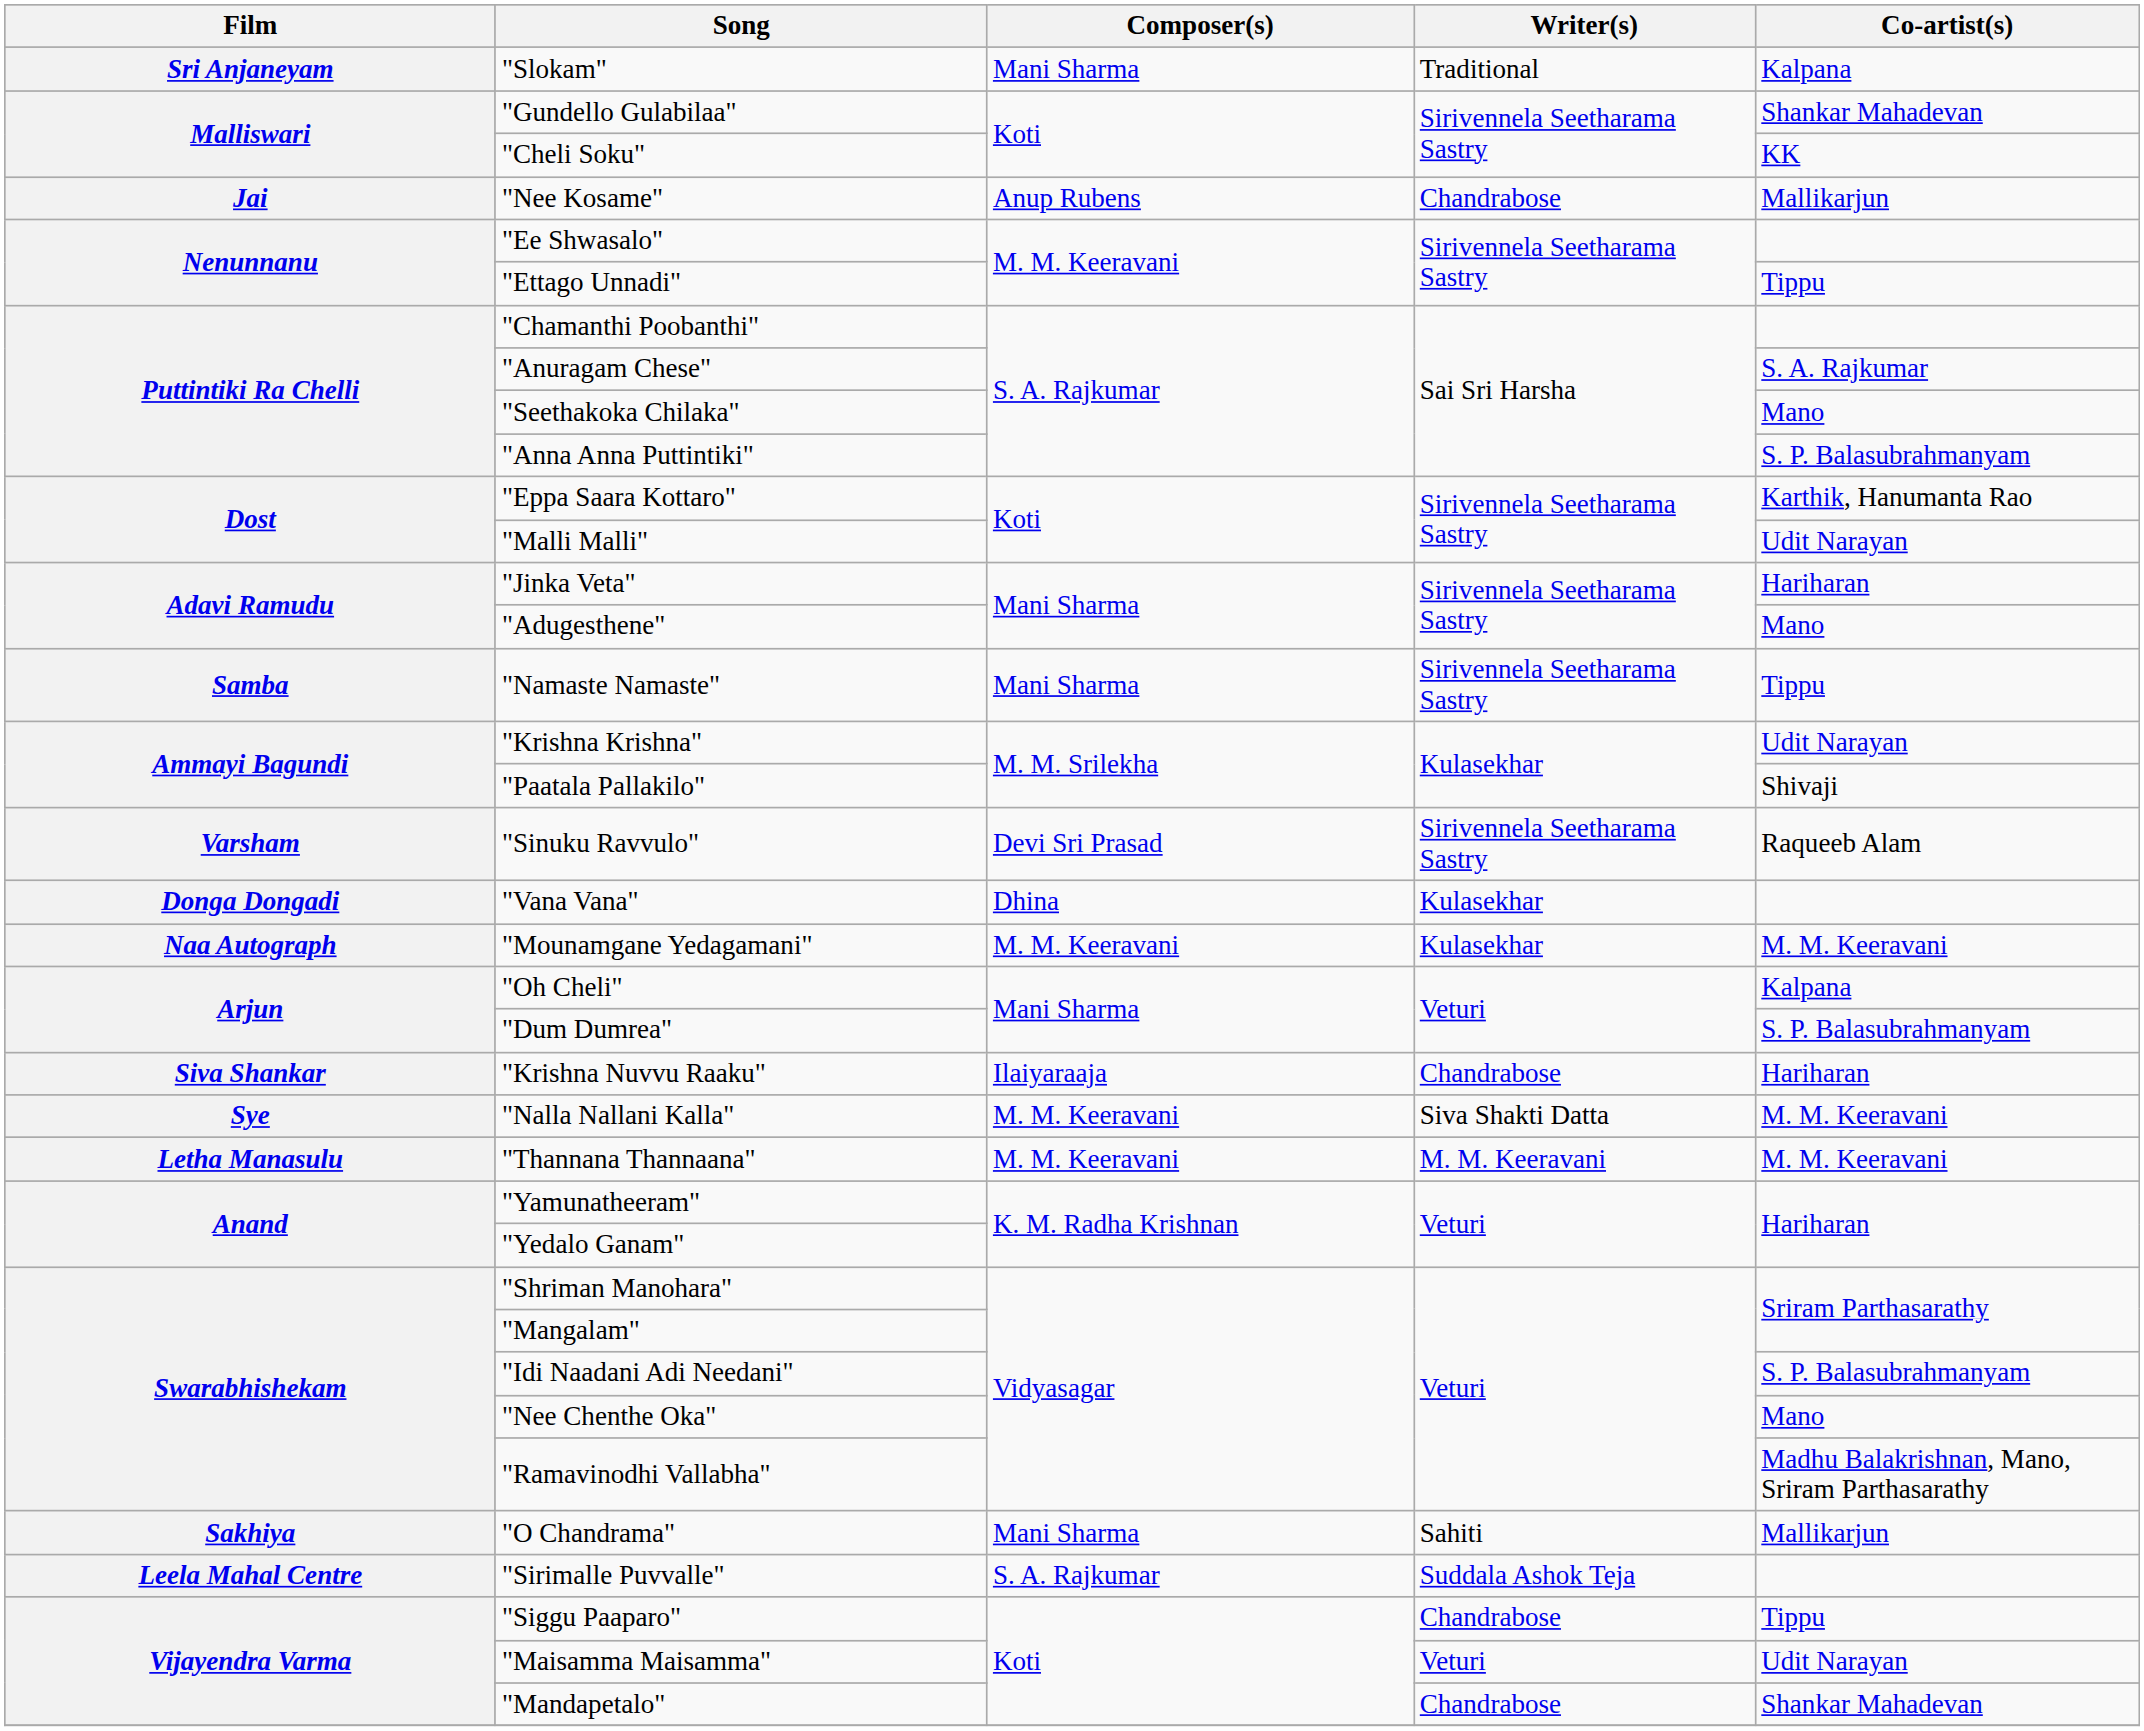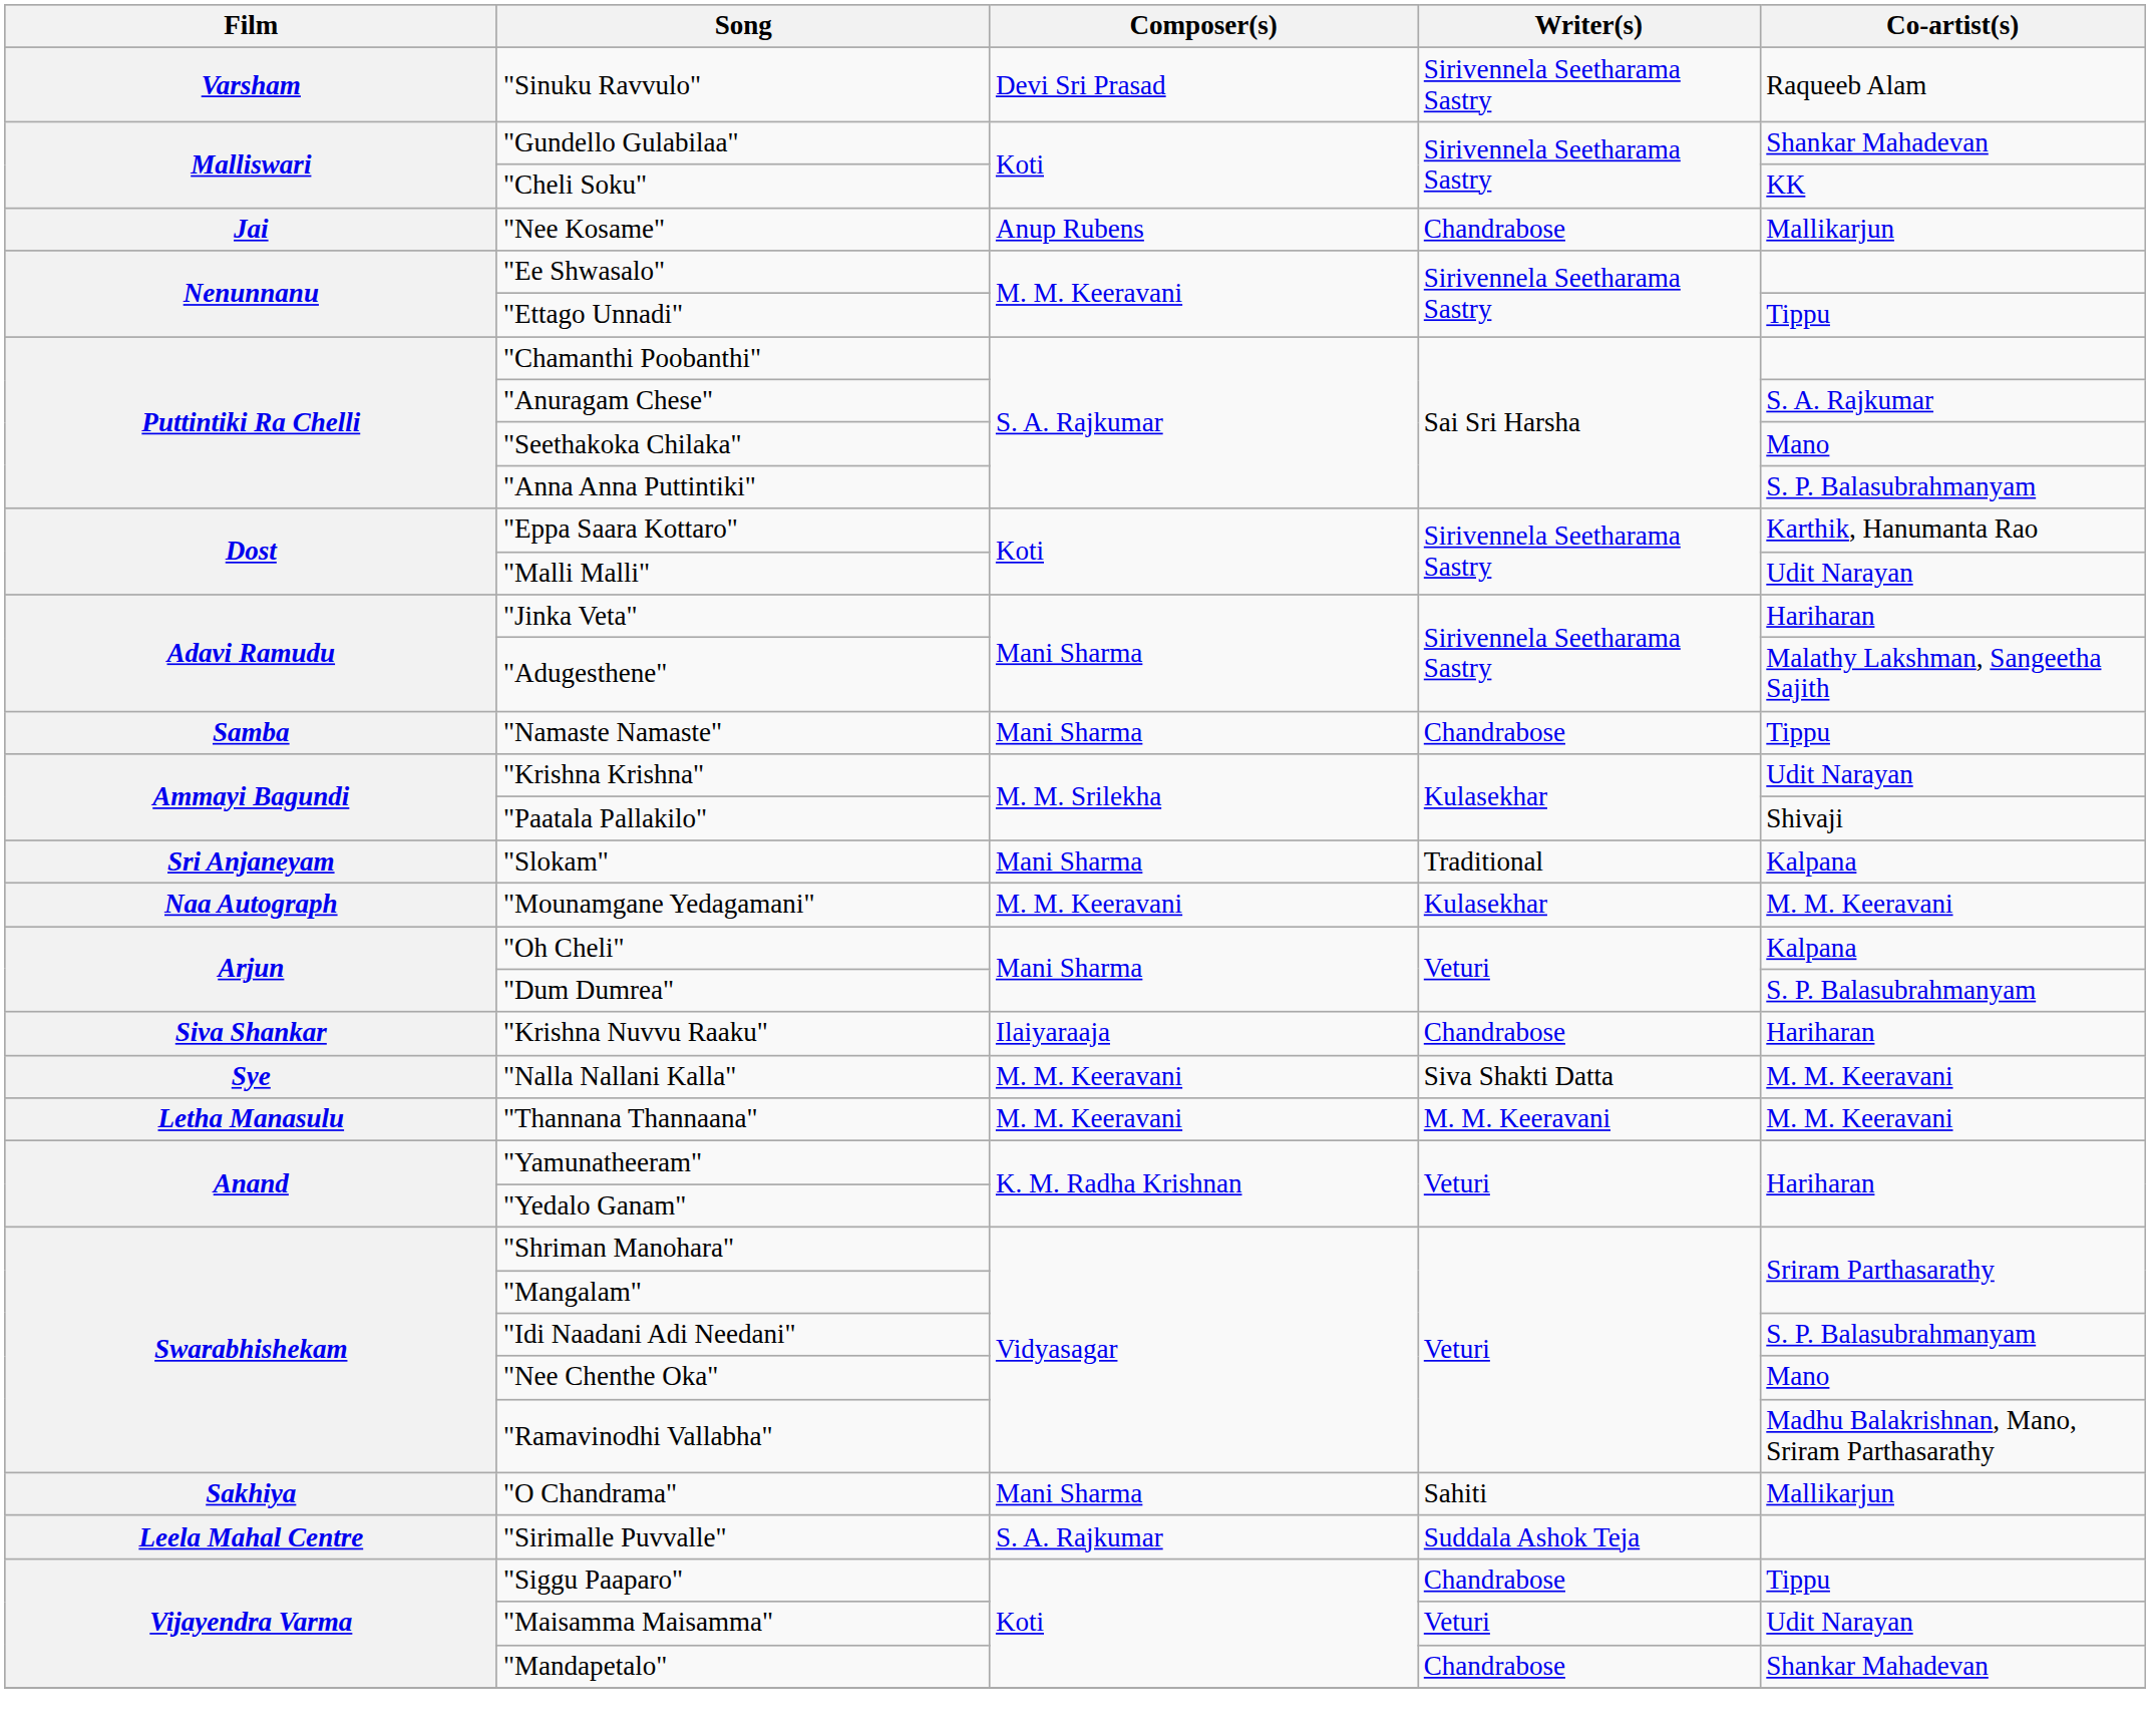 <table class="wikitable plainrowheaders" width="100%" textcolor:#000;">
 <tr>
 <th scope="col" width=23%><strong>Film</strong></th>
 <th scope="col" width=23%><strong>Song</strong></th>
 <th scope="col" width=20%><strong>Composer(s)</strong></th>
 <th scope="col" width=16%><strong>Writer(s)</strong></th>
 <th scope="col" width=18%><strong>Co-artist(s)</strong></th>
 </tr>
 <tr>
-<th><em><a href='#'>Sri Anjaneyam</a></em></th>
-<td>"Slokam"</td>
-<td><a href='#'>Mani Sharma</a></td>
-<td>Traditional</td>
-<td><a href='#'>Kalpana</a></td>
+<th><em><a href='#'>Varsham</a></em></th>
+<td>"Sinuku Ravvulo"</td>
+<td><a href='#'>Devi Sri Prasad</a></td>
+<td><a href='#'>Sirivennela Seetharama Sastry</a></td>
+<td>Raqueeb Alam</td>
 </tr>
 <tr>
 <th rowspan="2"><em><a href='#'>Malliswari</a></em></th>
 <td>"Gundello Gulabilaa"</td>
 <td rowspan="2"><a href='#'>Koti</a></td>
 <td rowspan="2"><a href='#'>Sirivennela Seetharama Sastry</a></td>
 <td><a href='#'>Shankar Mahadevan</a></td>
 </tr>
 <tr>
 <td>"Cheli Soku"</td>
 <td><a href='#'>KK</a></td>
 </tr>
 <tr>
 <th><em><a href='#'>Jai</a></em></th>
 <td>"Nee Kosame"</td>
 <td><a href='#'>Anup Rubens</a></td>
 <td><a href='#'>Chandrabose</a></td>
 <td><a href='#'>Mallikarjun</a></td>
 </tr>
 <tr>
 <th rowspan="2"><em><a href='#'>Nenunnanu</a></em></th>
 <td>"Ee Shwasalo"</td>
 <td rowspan="2"><a href='#'>M. M. Keeravani</a></td>
 <td rowspan="2"><a href='#'>Sirivennela Seetharama Sastry</a></td>
 <td></td>
 </tr>
 <tr>
 <td>"Ettago Unnadi"</td>
 <td><a href='#'>Tippu</a></td>
 </tr>
 <tr>
 <th rowspan="4"><em><a href='#'>Puttintiki Ra Chelli</a></em></th>
 <td>"Chamanthi Poobanthi"</td>
 <td rowspan="4"><a href='#'>S. A. Rajkumar</a></td>
 <td rowspan="4">Sai Sri Harsha</td>
 <td></td>
 </tr>
 <tr>
 <td>"Anuragam Chese"</td>
 <td><a href='#'>S. A. Rajkumar</a></td>
 </tr>
 <tr>
 <td>"Seethakoka Chilaka"</td>
 <td><a href='#'>Mano</a></td>
 </tr>
 <tr>
 <td>"Anna Anna Puttintiki"</td>
 <td><a href='#'>S. P. Balasubrahmanyam</a></td>
 </tr>
 <tr>
 <th rowspan="2"><em><a href='#'>Dost</a></em></th>
 <td>"Eppa Saara Kottaro"</td>
 <td rowspan="2"><a href='#'>Koti</a></td>
 <td rowspan="2"><a href='#'>Sirivennela Seetharama Sastry</a></td>
 <td><a href='#'>Karthik</a>, Hanumanta Rao</td>
 </tr>
 <tr>
 <td>"Malli Malli"</td>
 <td><a href='#'>Udit Narayan</a></td>
 </tr>
 <tr>
 <th rowspan="2"><em><a href='#'>Adavi Ramudu</a></em></th>
 <td>"Jinka Veta"</td>
 <td rowspan="2"><a href='#'>Mani Sharma</a></td>
 <td rowspan="2"><a href='#'>Sirivennela Seetharama Sastry</a></td>
 <td><a href='#'>Hariharan</a></td>
 </tr>
 <tr>
 <td>"Adugesthene"</td>
-<td><a href='#'>Mano</a></td>
+<td><a href='#'>Malathy Lakshman</a>, <a href='#'>Sangeetha Sajith</a></td>
 </tr>
 <tr>
 <th><em><a href='#'>Samba</a></em></th>
 <td>"Namaste Namaste"</td>
 <td><a href='#'>Mani Sharma</a></td>
-<td><a href='#'>Sirivennela Seetharama Sastry</a></td>
+<td><a href='#'>Chandrabose</a></td>
 <td><a href='#'>Tippu</a></td>
 </tr>
 <tr>
 <th rowspan="2"><em><a href='#'>Ammayi Bagundi</a></em></th>
 <td>"Krishna Krishna"</td>
 <td rowspan="2"><a href='#'>M. M. Srilekha</a></td>
 <td rowspan="2"><a href='#'>Kulasekhar</a></td>
 <td><a href='#'>Udit Narayan</a></td>
 </tr>
 <tr>
 <td>"Paatala Pallakilo"</td>
 <td>Shivaji</td>
 </tr>
 <tr>
-<th><em><a href='#'>Varsham</a></em></th>
-<td>"Sinuku Ravvulo"</td>
-<td><a href='#'>Devi Sri Prasad</a></td>
-<td><a href='#'>Sirivennela Seetharama Sastry</a></td>
-<td>Raqueeb Alam</td>
-</tr>
-<tr>
-<th><em><a href='#'>Donga Dongadi</a></em></th>
-<td>"Vana Vana"</td>
-<td><a href='#'>Dhina</a></td>
-<td><a href='#'>Kulasekhar</a></td>
-<td></td>
+<th><em><a href='#'>Sri Anjaneyam</a></em></th>
+<td>"Slokam"</td>
+<td><a href='#'>Mani Sharma</a></td>
+<td>Traditional</td>
+<td><a href='#'>Kalpana</a></td>
 </tr>
 <tr>
 <th><em><a href='#'>Naa Autograph</a></em></th>
 <td>"Mounamgane Yedagamani"</td>
 <td><a href='#'>M. M. Keeravani</a></td>
 <td><a href='#'>Kulasekhar</a></td>
 <td><a href='#'>M. M. Keeravani</a></td>
 </tr>
 <tr>
 <th rowspan="2"><em><a href='#'>Arjun</a></em></th>
 <td>"Oh Cheli"</td>
 <td rowspan="2"><a href='#'>Mani Sharma</a></td>
 <td rowspan="2"><a href='#'>Veturi</a></td>
 <td><a href='#'>Kalpana</a></td>
 </tr>
 <tr>
 <td>"Dum Dumrea"</td>
 <td><a href='#'>S. P. Balasubrahmanyam</a></td>
 </tr>
 <tr>
 <th><em><a href='#'>Siva Shankar</a></em></th>
 <td>"Krishna Nuvvu Raaku"</td>
 <td><a href='#'>Ilaiyaraaja</a></td>
 <td><a href='#'>Chandrabose</a></td>
 <td><a href='#'>Hariharan</a></td>
 </tr>
 <tr>
 <th><em><a href='#'>Sye</a></em></th>
 <td>"Nalla Nallani Kalla"</td>
 <td><a href='#'>M. M. Keeravani</a></td>
 <td>Siva Shakti Datta</td>
 <td><a href='#'>M. M. Keeravani</a></td>
 </tr>
 <tr>
 <th><em><a href='#'>Letha Manasulu</a></em></th>
 <td>"Thannana Thannaana"</td>
 <td><a href='#'>M. M. Keeravani</a></td>
 <td><a href='#'>M. M. Keeravani</a></td>
 <td><a href='#'>M. M. Keeravani</a></td>
 </tr>
 <tr>
 <th rowspan="2"><em><a href='#'>Anand</a></em></th>
 <td>"Yamunatheeram"</td>
 <td rowspan="2"><a href='#'>K. M. Radha Krishnan</a></td>
 <td rowspan="2"><a href='#'>Veturi</a></td>
 <td rowspan="2"><a href='#'>Hariharan</a></td>
 </tr>
 <tr>
 <td>"Yedalo Ganam"</td>
 </tr>
 <tr>
 <th rowspan="5"><em><a href='#'>Swarabhishekam</a></em></th>
 <td>"Shriman Manohara"</td>
 <td rowspan="5"><a href='#'>Vidyasagar</a></td>
 <td rowspan="5"><a href='#'>Veturi</a></td>
 <td rowspan="2"><a href='#'>Sriram Parthasarathy</a></td>
 </tr>
 <tr>
 <td>"Mangalam"</td>
 </tr>
 <tr>
 <td>"Idi Naadani Adi Needani"</td>
 <td><a href='#'>S. P. Balasubrahmanyam</a></td>
 </tr>
 <tr>
 <td>"Nee Chenthe Oka"</td>
 <td><a href='#'>Mano</a></td>
 </tr>
 <tr>
 <td>"Ramavinodhi Vallabha"</td>
 <td><a href='#'>Madhu Balakrishnan</a>, Mano, Sriram Parthasarathy</td>
 </tr>
 <tr>
 <th><em><a href='#'>Sakhiya</a></em></th>
 <td>"O Chandrama"</td>
 <td><a href='#'>Mani Sharma</a></td>
 <td>Sahiti</td>
 <td><a href='#'>Mallikarjun</a></td>
 </tr>
 <tr>
 <th><em><a href='#'>Leela Mahal Centre</a></em></th>
 <td>"Sirimalle Puvvalle"</td>
 <td><a href='#'>S. A. Rajkumar</a></td>
 <td><a href='#'>Suddala Ashok Teja</a></td>
 <td></td>
 </tr>
 <tr>
 <th rowspan="3"><em><a href='#'>Vijayendra Varma</a></em></th>
 <td>"Siggu Paaparo"</td>
 <td rowspan="3"><a href='#'>Koti</a></td>
 <td><a href='#'>Chandrabose</a></td>
 <td><a href='#'>Tippu</a></td>
 </tr>
 <tr>
 <td>"Maisamma Maisamma"</td>
 <td><a href='#'>Veturi</a></td>
 <td><a href='#'>Udit Narayan</a></td>
 </tr>
 <tr>
 <td>"Mandapetalo"</td>
 <td><a href='#'>Chandrabose</a></td>
 <td><a href='#'>Shankar Mahadevan</a></td>
 </tr>
 <tr>
 </tr>
 </table>
